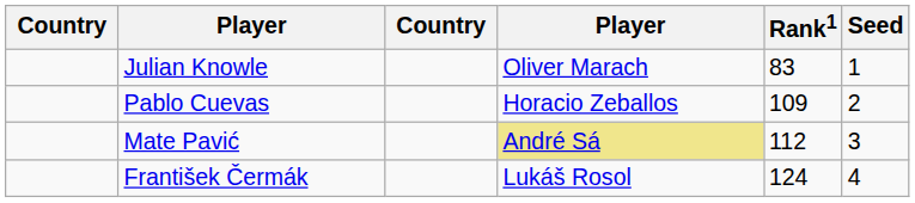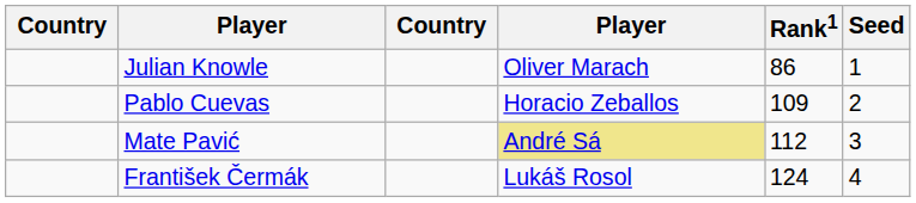 <table class="sortable wikitable">
 <tr>
 <th width="70">Country</th>
 <th width="175">Player</th>
 <th width="70">Country</th>
 <th width="175">Player</th>
 <th>Rank<sup>1</sup></th>
 <th>Seed</th>
 </tr>
 <tr>
 <td></td>
 <td><a href='#'>Julian Knowle</a></td>
 <td></td>
 <td><a href='#'>Oliver Marach</a></td>
-<td>83</td>
+<td>86</td>
 <td>1</td>
 </tr>
 <tr>
 <td></td>
 <td><a href='#'>Pablo Cuevas</a></td>
 <td></td>
 <td><a href='#'>Horacio Zeballos</a></td>
 <td>109</td>
 <td>2</td>
 </tr>
 <tr>
 <td></td>
 <td><a href='#'>Mate Pavić</a></td>
 <td></td>
 <td style="background: khaki;"><a href='#'>André Sá</a></td>
 <td>112</td>
 <td>3</td>
 </tr>
 <tr>
 <td></td>
 <td><a href='#'>František Čermák</a></td>
 <td></td>
 <td><a href='#'>Lukáš Rosol</a></td>
 <td>124</td>
 <td>4</td>
 </tr>
 </table>
